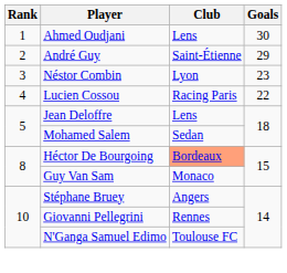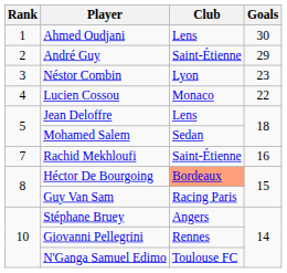 <table class="wikitable" style="text-align:center">
 <tr>
 <th>Rank</th>
 <th>Player</th>
 <th>Club</th>
 <th>Goals</th>
 </tr>
 <tr>
 <td>1</td>
 <td align="left"> <a href='#'>Ahmed Oudjani</a></td>
 <td align="left"><a href='#'>Lens</a></td>
 <td>30</td>
 </tr>
 <tr>
 <td>2</td>
 <td align="left"> <a href='#'>André Guy</a></td>
 <td align="left"><a href='#'>Saint-Étienne</a></td>
 <td>29</td>
 </tr>
 <tr>
 <td>3</td>
 <td align="left"> <a href='#'>Néstor Combin</a></td>
 <td align="left"><a href='#'>Lyon</a></td>
 <td>23</td>
 </tr>
 <tr>
 <td>4</td>
 <td align="left"> <a href='#'>Lucien Cossou</a></td>
-<td align="left"><a href='#'>Racing Paris</a></td>
+<td align="left"><a href='#'>Monaco</a></td>
 <td>22</td>
 </tr>
 <tr>
 <td rowspan="2">5</td>
 <td align="left"> <a href='#'>Jean Deloffre</a></td>
 <td align="left"><a href='#'>Lens</a></td>
 <td rowspan="2">18</td>
 </tr>
 <tr>
 <td align="left"> <a href='#'>Mohamed Salem</a></td>
 <td align="left"><a href='#'>Sedan</a></td>
 </tr>
 <tr>
+<td>7</td>
+<td align="left"> <a href='#'>Rachid Mekhloufi</a></td>
+<td align="left"><a href='#'>Saint-Étienne</a></td>
+<td>16</td>
+</tr>
+<tr>
 <td rowspan="2">8</td>
 <td align="left">  <a href='#'>Héctor De Bourgoing</a></td>
 <td align="left" style="background: lightsalmon;"><a href='#'>Bordeaux</a></td>
 <td rowspan="2">15</td>
 </tr>
 <tr>
 <td align="left"> <a href='#'>Guy Van Sam</a></td>
-<td align="left"><a href='#'>Monaco</a></td>
+<td align="left"><a href='#'>Racing Paris</a></td>
 </tr>
 <tr>
 <td rowspan="3">10</td>
 <td align="left"> <a href='#'>Stéphane Bruey</a></td>
 <td align="left"><a href='#'>Angers</a></td>
 <td rowspan="3">14</td>
 </tr>
 <tr>
 <td align="left"> <a href='#'>Giovanni Pellegrini</a></td>
 <td align="left"><a href='#'>Rennes</a></td>
 </tr>
 <tr>
 <td align="left"> <a href='#'>N'Ganga Samuel Edimo</a></td>
 <td align="left"><a href='#'>Toulouse FC</a></td>
 </tr>
 </table>
